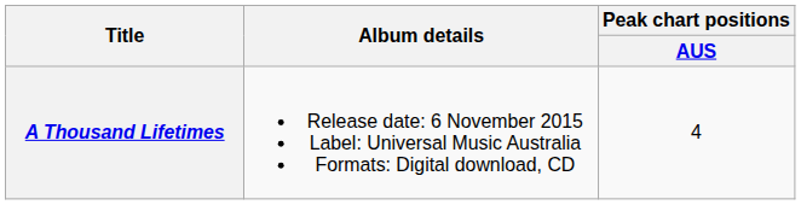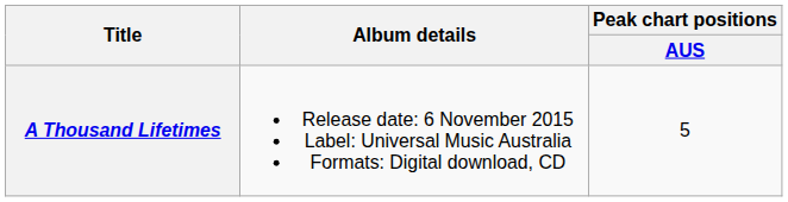 <table class="wikitable plainrowheaders" style="text-align:center;">
 <tr>
 <th style="width:12em;" rowspan="2">Title</th>
 <th style="width:18em;" rowspan="2">Album details</th>
 <th colspan="2">Peak chart positions</th>
 </tr>
 <tr>
 <th scope="col"><a href='#'>AUS</a><br></th>
 </tr>
 <tr>
 <th scope="row"><em><a href='#'>A Thousand Lifetimes</a></em></th>
 <td><br><ul><li>Release date: 6 November 2015</li><li>Label: Universal Music Australia</li><li>Formats: Digital download, CD</li></ul></td>
-<td>4</td>
+<td>5</td>
 </tr>
 </table>
